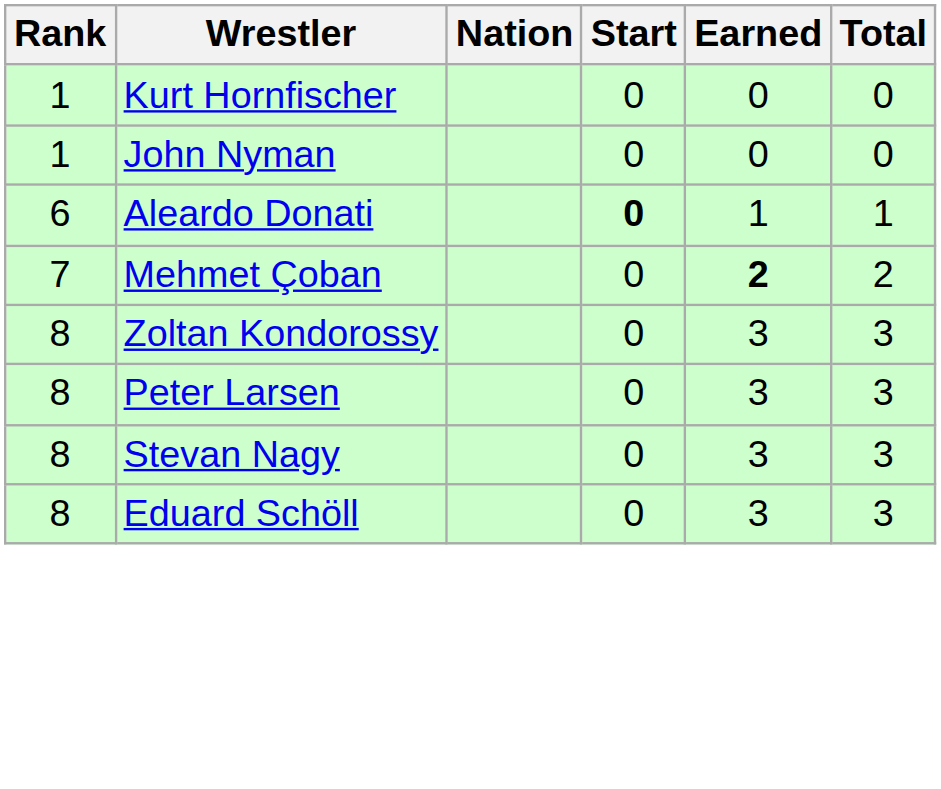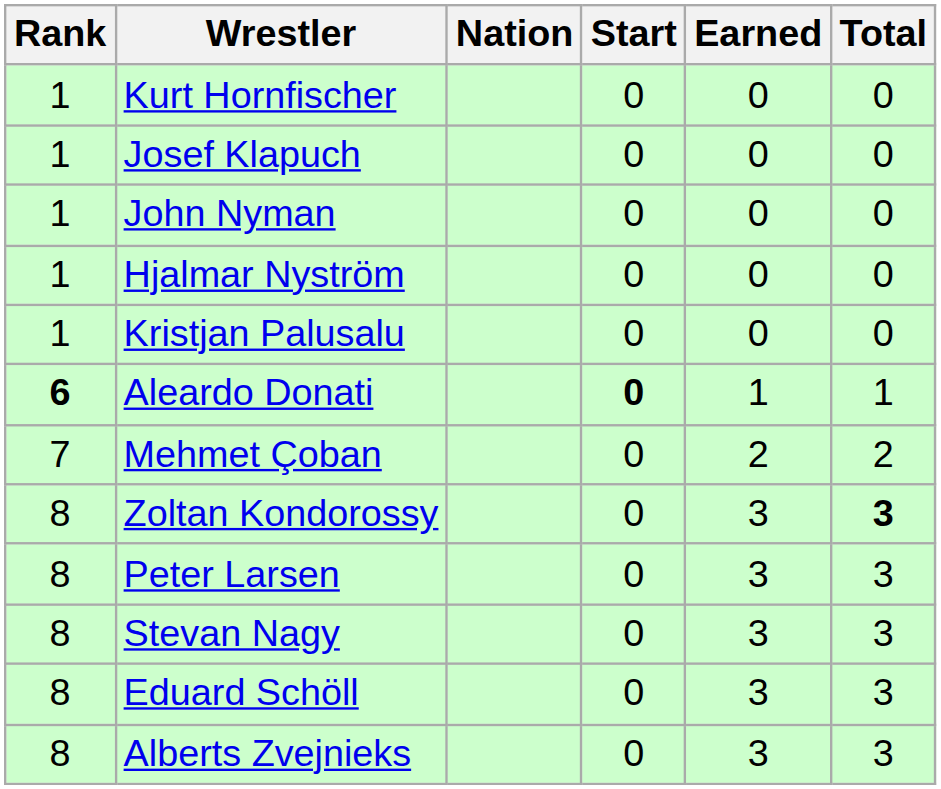 <table class="wikitable sortable" style="text-align:center;">
 <tr>
 <th>Rank</th>
 <th>Wrestler</th>
 <th>Nation</th>
 <th>Start</th>
 <th>Earned</th>
 <th>Total</th>
 </tr>
 <tr style="background:#cfc;">
 <td>1</td>
 <td align=left><a href='#'>Kurt Hornfischer</a></td>
 <td align=left></td>
 <td>0</td>
 <td>0</td>
 <td>0</td>
 </tr>
 <tr style="background:#cfc;">
 <td>1</td>
+<td align=left><a href='#'>Josef Klapuch</a></td>
+<td align=left></td>
+<td>0</td>
+<td>0</td>
+<td>0</td>
+</tr>
+<tr style="background:#cfc;">
+<td>1</td>
 <td align=left><a href='#'>John Nyman</a></td>
 <td align=left></td>
 <td>0</td>
 <td>0</td>
 <td>0</td>
 </tr>
 <tr style="background:#cfc;">
-<td>6</td>
+<td>1</td>
+<td align=left><a href='#'>Hjalmar Nyström</a></td>
+<td align=left></td>
+<td>0</td>
+<td>0</td>
+<td>0</td>
+</tr>
+<tr style="background:#cfc;">
+<td>1</td>
+<td align=left><a href='#'>Kristjan Palusalu</a></td>
+<td align=left></td>
+<td>0</td>
+<td>0</td>
+<td>0</td>
+</tr>
+<tr style="background:#cfc;">
+<td><strong>6</strong></td>
 <td align=left><a href='#'>Aleardo Donati</a></td>
 <td align=left></td>
 <td><strong>0</strong></td>
 <td>1</td>
 <td>1</td>
 </tr>
 <tr style="background:#cfc;">
 <td>7</td>
 <td align=left><a href='#'>Mehmet Çoban</a></td>
 <td align=left></td>
 <td>0</td>
-<td><strong>2</strong></td>
+<td>2</td>
 <td>2</td>
 </tr>
 <tr style="background:#cfc;">
 <td>8</td>
 <td align=left><a href='#'>Zoltan Kondorossy</a></td>
 <td align=left></td>
 <td>0</td>
 <td>3</td>
-<td>3</td>
+<td><strong>3</strong></td>
 </tr>
 <tr style="background:#cfc;">
 <td>8</td>
 <td align=left><a href='#'>Peter Larsen</a></td>
 <td align=left></td>
 <td>0</td>
 <td>3</td>
 <td>3</td>
 </tr>
 <tr style="background:#cfc;">
 <td>8</td>
 <td align=left><a href='#'>Stevan Nagy</a></td>
 <td align=left></td>
 <td>0</td>
 <td>3</td>
 <td>3</td>
 </tr>
 <tr style="background:#cfc;">
 <td>8</td>
 <td align=left><a href='#'>Eduard Schöll</a></td>
 <td align=left></td>
 <td>0</td>
 <td>3</td>
 <td>3</td>
 </tr>
+<tr style="background:#cfc;">
+<td>8</td>
+<td align=left><a href='#'>Alberts Zvejnieks</a></td>
+<td align=left></td>
+<td>0</td>
+<td>3</td>
+<td>3</td>
+</tr>
 </table>
